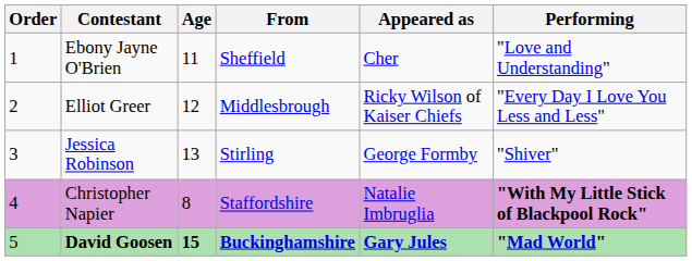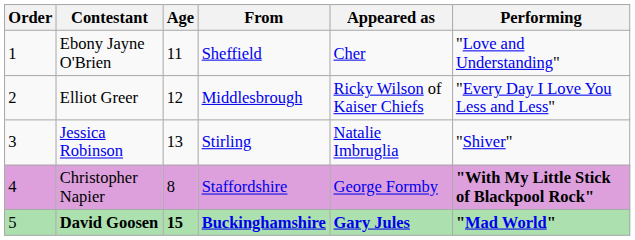 <table class="wikitable">
 <tr>
 <th>Order</th>
 <th>Contestant</th>
 <th>Age</th>
 <th>From</th>
 <th>Appeared as</th>
 <th>Performing</th>
 </tr>
 <tr>
 <td>1</td>
 <td>Ebony Jayne O'Brien</td>
 <td>11</td>
 <td><a href='#'>Sheffield</a></td>
 <td><a href='#'>Cher</a></td>
 <td>"<a href='#'>Love and Understanding</a>"</td>
 </tr>
 <tr>
 <td>2</td>
 <td>Elliot Greer</td>
 <td>12</td>
 <td><a href='#'>Middlesbrough</a></td>
 <td><a href='#'>Ricky Wilson</a> of <a href='#'>Kaiser Chiefs</a></td>
 <td>"<a href='#'>Every Day I Love You Less and Less</a>"</td>
 </tr>
 <tr>
 <td>3</td>
 <td><a href='#'>Jessica Robinson</a></td>
 <td>13</td>
 <td><a href='#'>Stirling</a></td>
-<td><a href='#'>George Formby</a></td>
+<td><a href='#'>Natalie Imbruglia</a></td>
 <td>"<a href='#'>Shiver</a>"</td>
 </tr>
 <tr style="background:plum;">
 <td>4</td>
 <td>Christopher Napier</td>
 <td>8</td>
 <td><a href='#'>Staffordshire</a></td>
-<td><a href='#'>Natalie Imbruglia</a></td>
+<td><a href='#'>George Formby</a></td>
 <td><strong>"With My Little Stick of Blackpool Rock"</strong></td>
 </tr>
 <tr style="background:#ACE1AF;">
 <td>5</td>
 <td><strong>David Goosen</strong></td>
 <td><strong>15</strong></td>
 <td><strong><a href='#'>Buckinghamshire</a></strong></td>
 <td><strong><a href='#'>Gary Jules</a></strong></td>
 <td><strong>"<a href='#'>Mad World</a>"</strong></td>
 </tr>
 </table>
